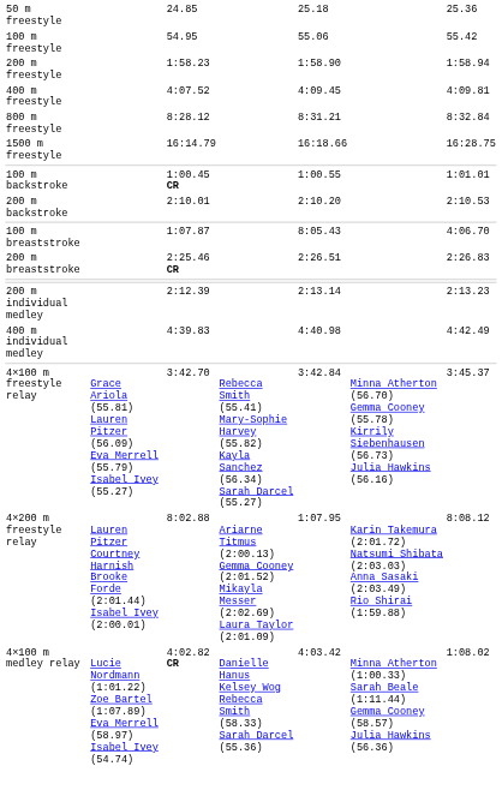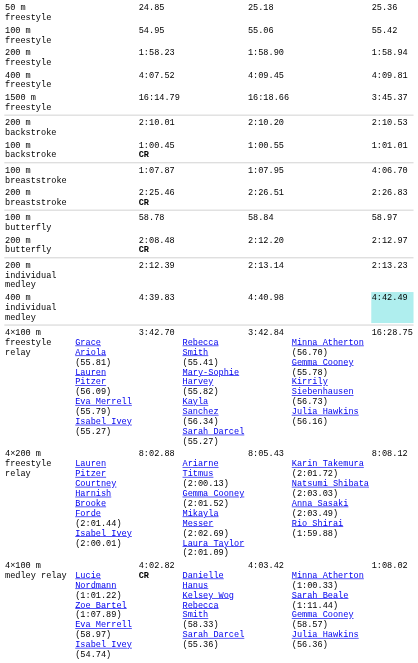 <table>
 <tr valign="top">
 <td>50 m freestyle</td>
 <td></td>
 <td>24.85</td>
 <td></td>
 <td>25.18</td>
 <td></td>
 <td>25.36</td>
 </tr>
 <tr valign="top">
 <td>100 m freestyle</td>
 <td></td>
 <td>54.95</td>
 <td></td>
 <td>55.06</td>
 <td></td>
 <td>55.42</td>
 </tr>
 <tr valign="top">
 <td>200 m freestyle</td>
 <td></td>
 <td>1:58.23</td>
 <td></td>
 <td>1:58.90</td>
 <td></td>
 <td>1:58.94</td>
 </tr>
 <tr valign="top">
 <td>400 m freestyle</td>
 <td></td>
 <td>4:07.52</td>
 <td></td>
 <td>4:09.45</td>
 <td></td>
 <td>4:09.81</td>
 </tr>
 <tr valign="top">
-<td>800 m freestyle</td>
-<td></td>
-<td>8:28.12</td>
-<td></td>
-<td>8:31.21</td>
-<td></td>
-<td>8:32.84</td>
-</tr>
-<tr valign="top">
 <td>1500 m freestyle</td>
 <td></td>
 <td>16:14.79</td>
 <td></td>
 <td>16:18.66</td>
 <td></td>
-<td>16:28.75</td>
+<td>3:45.37</td>
 </tr>
 <tr bgcolor=#DDDDDD>
 <td colspan=7></td>
+</tr>
+<tr valign="top">
+<td>200 m backstroke</td>
+<td></td>
+<td>2:10.01</td>
+<td></td>
+<td>2:10.20</td>
+<td></td>
+<td>2:10.53</td>
 </tr>
 <tr valign="top">
 <td>100 m backstroke</td>
 <td></td>
 <td>1:00.45<br><strong>CR</strong></td>
 <td></td>
 <td>1:00.55</td>
 <td></td>
 <td>1:01.01</td>
 </tr>
-<tr valign="top">
-<td>200 m backstroke</td>
-<td></td>
-<td>2:10.01</td>
-<td></td>
-<td>2:10.20</td>
-<td></td>
-<td>2:10.53</td>
-</tr>
 <tr bgcolor=#DDDDDD>
 <td colspan=7></td>
 </tr>
 <tr valign="top">
 <td>100 m breaststroke</td>
 <td></td>
 <td>1:07.87</td>
 <td></td>
-<td>8:05.43</td>
+<td>1:07.95</td>
 <td></td>
 <td>4:06.70</td>
 </tr>
 <tr valign="top">
 <td>200 m breaststroke</td>
 <td></td>
 <td>2:25.46<br><strong>CR</strong></td>
 <td></td>
 <td>2:26.51</td>
 <td></td>
 <td>2:26.83</td>
 </tr>
 <tr bgcolor=#DDDDDD>
 <td colspan=7></td>
+</tr>
+<tr valign="top">
+<td>100 m butterfly</td>
+<td></td>
+<td>58.78</td>
+<td></td>
+<td>58.84</td>
+<td></td>
+<td>58.97</td>
+</tr>
+<tr valign="top">
+<td>200 m butterfly</td>
+<td></td>
+<td>2:08.48<br><strong>CR</strong></td>
+<td></td>
+<td>2:12.20</td>
+<td></td>
+<td>2:12.97</td>
 </tr>
 <tr bgcolor=#DDDDDD>
 <td colspan=7></td>
 </tr>
 <tr valign="top">
 <td>200 m<br>individual medley</td>
 <td></td>
 <td>2:12.39</td>
 <td></td>
 <td>2:13.14</td>
 <td></td>
 <td>2:13.23</td>
 </tr>
 <tr valign="top">
 <td>400 m<br>individual medley</td>
 <td></td>
 <td>4:39.83</td>
 <td></td>
 <td>4:40.98</td>
 <td></td>
-<td>4:42.49</td>
+<td style="background: paleturquoise;">4:42.49</td>
 </tr>
 <tr bgcolor=#DDDDDD>
 <td colspan=7></td>
 </tr>
 <tr valign="top">
 <td>4×100 m<br>freestyle relay</td>
 <td><br><a href='#'>Grace Ariola</a> (55.81)<br><a href='#'>Lauren Pitzer</a> (56.09)<br><a href='#'>Eva Merrell</a> (55.79)<br><a href='#'>Isabel Ivey</a> (55.27)</td>
 <td>3:42.70</td>
 <td><br><a href='#'>Rebecca Smith</a> (55.41)<br><a href='#'>Mary-Sophie Harvey</a> (55.82)<br><a href='#'>Kayla Sanchez</a> (56.34)<br><a href='#'>Sarah Darcel</a> (55.27)</td>
 <td>3:42.84</td>
 <td><br><a href='#'>Minna Atherton</a> (56.70)<br><a href='#'>Gemma Cooney</a> (55.78)<br><a href='#'>Kirrily Siebenhausen</a> (56.73)<br><a href='#'>Julia Hawkins</a> (56.16)</td>
-<td>3:45.37</td>
+<td>16:28.75</td>
 </tr>
 <tr valign="top">
 <td>4×200 m<br>freestyle relay</td>
 <td><br><a href='#'>Lauren Pitzer</a><br><a href='#'>Courtney Harnish</a><br><a href='#'>Brooke Forde</a> (2:01.44)<br><a href='#'>Isabel Ivey</a> (2:00.01)</td>
 <td>8:02.88</td>
 <td><br><a href='#'>Ariarne Titmus</a> (2:00.13)<br><a href='#'>Gemma Cooney</a> (2:01.52)<br><a href='#'>Mikayla Messer</a> (2:02.69)<br><a href='#'>Laura Taylor</a> (2:01.09)</td>
-<td>1:07.95</td>
+<td>8:05.43</td>
 <td><br><a href='#'>Karin Takemura</a> (2:01.72)<br><a href='#'>Natsumi Shibata</a> (2:03.03)<br> <a href='#'>Anna Sasaki</a> (2:03.49)<br><a href='#'>Rio Shirai</a> (1:59.88)</td>
 <td>8:08.12</td>
 </tr>
 <tr valign="top">
 <td>4×100 m<br>medley relay</td>
 <td><br><a href='#'>Lucie Nordmann</a> (1:01.22)<br><a href='#'>Zoe Bartel</a> (1:07.89)<br><a href='#'>Eva Merrell</a> (58.97)<br><a href='#'>Isabel Ivey</a> (54.74)</td>
 <td>4:02.82<br><strong>CR</strong></td>
 <td><br><a href='#'>Danielle Hanus</a><br><a href='#'>Kelsey Wog</a><br><a href='#'>Rebecca Smith</a> (58.33)<br><a href='#'>Sarah Darcel</a> (55.36)</td>
 <td>4:03.42</td>
 <td><br><a href='#'>Minna Atherton</a> (1:00.33)<br><a href='#'>Sarah Beale</a> (1:11.44)<br><a href='#'>Gemma Cooney</a> (58.57)<br><a href='#'>Julia Hawkins</a> (56.36)</td>
 <td>1:08.02</td>
 </tr>
 </table>
